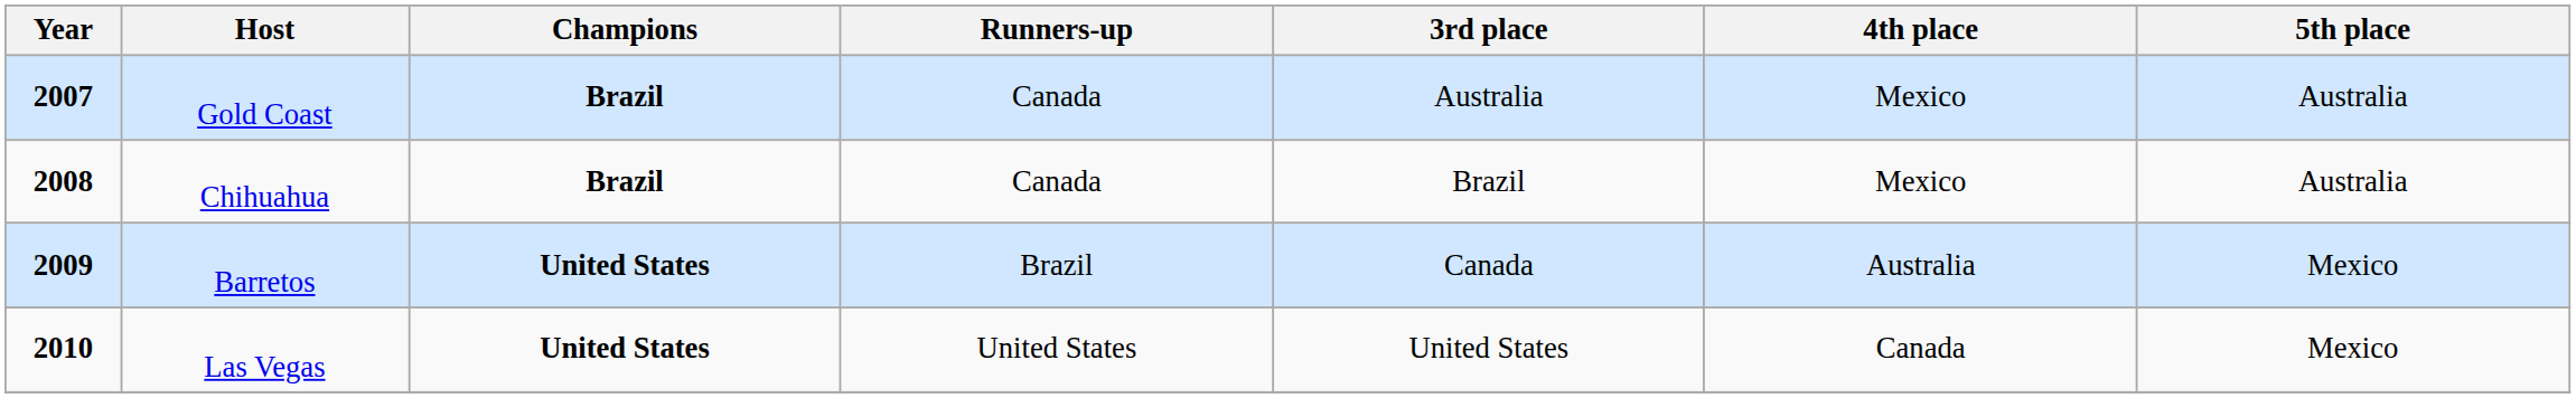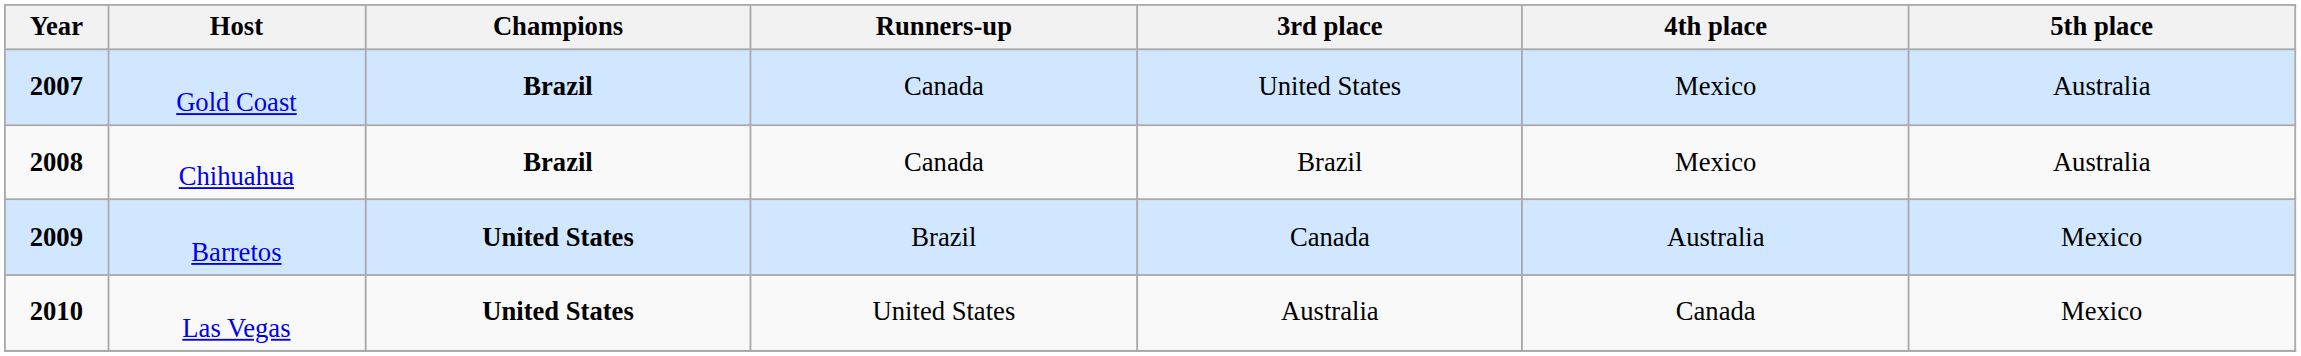 <table class="wikitable" style="font-size:90%; width: 98%; text-align: center;">
 <tr>
 <th width=4%>Year</th>
 <th width=10%>Host</th>
 <th width=15%>Champions</th>
 <th width=15%>Runners-up</th>
 <th width=15%>3rd place</th>
 <th width=15%>4th place</th>
 <th width=15%>5th place</th>
 </tr>
 <tr bgcolor=#D0E7FF>
 <td><strong>2007</strong></td>
 <td><br><a href='#'>Gold Coast</a></td>
 <td><strong> Brazil</strong></td>
 <td> Canada</td>
-<td> Australia</td>
+<td> United States</td>
 <td> Mexico</td>
 <td> Australia</td>
 </tr>
 <tr>
 <td><strong>2008</strong></td>
 <td><br><a href='#'>Chihuahua</a></td>
 <td><strong> Brazil</strong></td>
 <td> Canada</td>
 <td> Brazil</td>
 <td> Mexico</td>
 <td> Australia</td>
 </tr>
 <tr bgcolor=#D0E7FF>
 <td><strong>2009</strong></td>
 <td><br><a href='#'>Barretos</a></td>
 <td><strong> United States</strong></td>
 <td> Brazil</td>
 <td> Canada</td>
 <td> Australia</td>
 <td> Mexico</td>
 </tr>
 <tr>
 <td><strong>2010</strong></td>
 <td><br><a href='#'>Las Vegas</a></td>
 <td><strong> United States</strong></td>
 <td> United States</td>
-<td> United States</td>
+<td> Australia</td>
 <td> Canada</td>
 <td> Mexico</td>
 </tr>
 <tr>
 </tr>
 </table>
